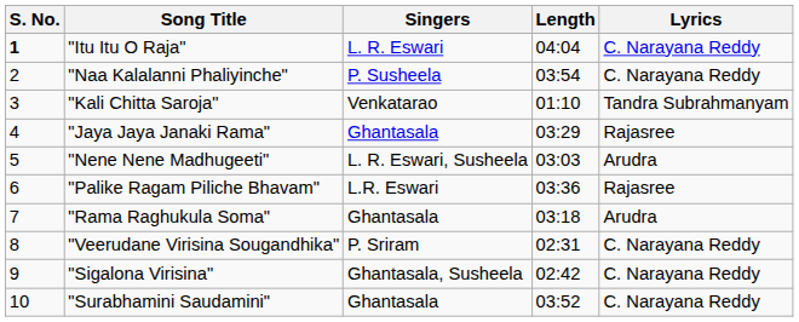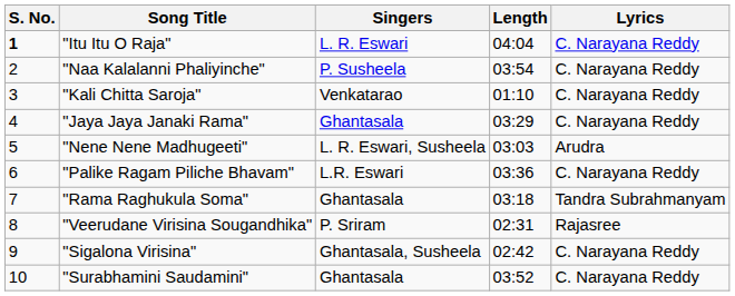 <table class="wikitable">
 <tr>
 <th>S. No.</th>
 <th>Song Title</th>
 <th>Singers</th>
 <th>Length</th>
 <th>Lyrics</th>
 </tr>
 <tr>
 <td><strong>1</strong></td>
 <td>"Itu Itu O Raja"</td>
 <td><a href='#'>L. R. Eswari</a></td>
 <td>04:04</td>
 <td><a href='#'>C. Narayana Reddy</a></td>
 </tr>
 <tr>
 <td>2</td>
 <td>"Naa Kalalanni Phaliyinche"</td>
 <td><a href='#'>P. Susheela</a></td>
 <td>03:54</td>
 <td>C. Narayana Reddy</td>
 </tr>
 <tr>
 <td>3</td>
 <td>"Kali Chitta Saroja"</td>
 <td>Venkatarao</td>
 <td>01:10</td>
-<td>Tandra Subrahmanyam</td>
+<td>C. Narayana Reddy</td>
 </tr>
 <tr>
 <td>4</td>
 <td>"Jaya Jaya Janaki Rama"</td>
 <td><a href='#'>Ghantasala</a></td>
 <td>03:29</td>
-<td>Rajasree</td>
+<td>C. Narayana Reddy</td>
 </tr>
 <tr>
 <td>5</td>
 <td>"Nene Nene Madhugeeti"</td>
 <td>L. R. Eswari, Susheela</td>
 <td>03:03</td>
 <td>Arudra</td>
 </tr>
 <tr>
 <td>6</td>
 <td>"Palike Ragam Piliche Bhavam"</td>
 <td>L.R. Eswari</td>
 <td>03:36</td>
-<td>Rajasree</td>
+<td>C. Narayana Reddy</td>
 </tr>
 <tr>
 <td>7</td>
 <td>"Rama Raghukula Soma"</td>
 <td>Ghantasala</td>
 <td>03:18</td>
-<td>Arudra</td>
+<td>Tandra Subrahmanyam</td>
 </tr>
 <tr>
 <td>8</td>
 <td>"Veerudane Virisina Sougandhika"</td>
 <td>P. Sriram</td>
 <td>02:31</td>
-<td>C. Narayana Reddy</td>
+<td>Rajasree</td>
 </tr>
 <tr>
 <td>9</td>
 <td>"Sigalona Virisina"</td>
 <td>Ghantasala, Susheela</td>
 <td>02:42</td>
 <td>C. Narayana Reddy</td>
 </tr>
 <tr>
 <td>10</td>
 <td>"Surabhamini Saudamini"</td>
 <td>Ghantasala</td>
 <td>03:52</td>
 <td>C. Narayana Reddy</td>
 </tr>
 </table>
